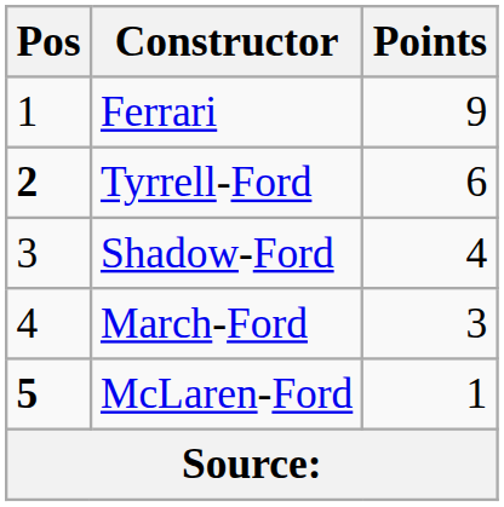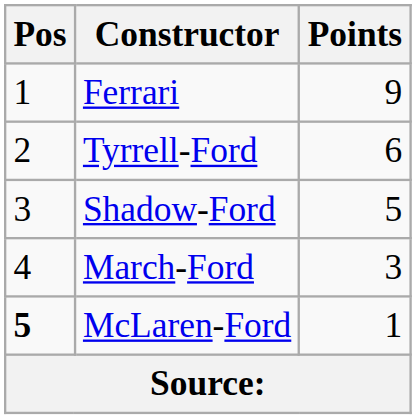 <table class="wikitable" style="font-size: 95%;">
 <tr>
 <th>Pos</th>
 <th>Constructor</th>
 <th>Points</th>
 </tr>
 <tr>
 <td>1</td>
 <td> <a href='#'>Ferrari</a></td>
 <td align="right">9</td>
 </tr>
 <tr>
-<td><strong>2</strong></td>
+<td>2</td>
 <td> <a href='#'>Tyrrell</a>-<a href='#'>Ford</a></td>
 <td align="right">6</td>
 </tr>
 <tr>
 <td>3</td>
 <td> <a href='#'>Shadow</a>-<a href='#'>Ford</a></td>
-<td align="right">4</td>
+<td align="right">5</td>
 </tr>
 <tr>
 <td>4</td>
 <td> <a href='#'>March</a>-<a href='#'>Ford</a></td>
 <td align="right">3</td>
 </tr>
 <tr>
 <td><strong>5</strong></td>
 <td> <a href='#'>McLaren</a>-<a href='#'>Ford</a></td>
 <td align="right">1</td>
 </tr>
 <tr>
 <th colspan=4>Source:</th>
 </tr>
 </table>
